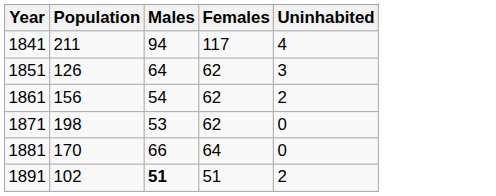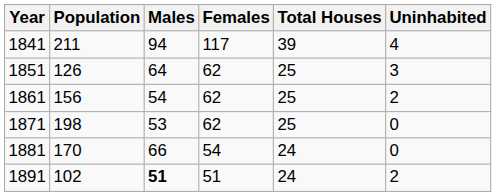 <table class="wikitable">
 <tr>
 <th>Year</th>
 <th>Population</th>
 <th>Males</th>
 <th>Females</th>
+<th>Total Houses</th>
 <th>Uninhabited</th>
 </tr>
 <tr>
 <td>1841</td>
 <td>211</td>
 <td>94</td>
 <td>117</td>
+<td>39</td>
 <td>4</td>
 </tr>
 <tr>
 <td>1851</td>
 <td>126</td>
 <td>64</td>
 <td>62</td>
+<td>25</td>
 <td>3</td>
 </tr>
 <tr>
 <td>1861</td>
 <td>156</td>
 <td>54</td>
 <td>62</td>
+<td>25</td>
 <td>2</td>
 </tr>
 <tr>
 <td>1871</td>
 <td>198</td>
 <td>53</td>
 <td>62</td>
+<td>25</td>
 <td>0</td>
 </tr>
 <tr>
 <td>1881</td>
 <td>170</td>
 <td>66</td>
-<td>64</td>
+<td>54</td>
+<td>24</td>
 <td>0</td>
 </tr>
 <tr>
 <td>1891</td>
 <td>102</td>
 <td><strong>51</strong></td>
 <td>51</td>
+<td>24</td>
 <td>2</td>
 </tr>
 </table>
